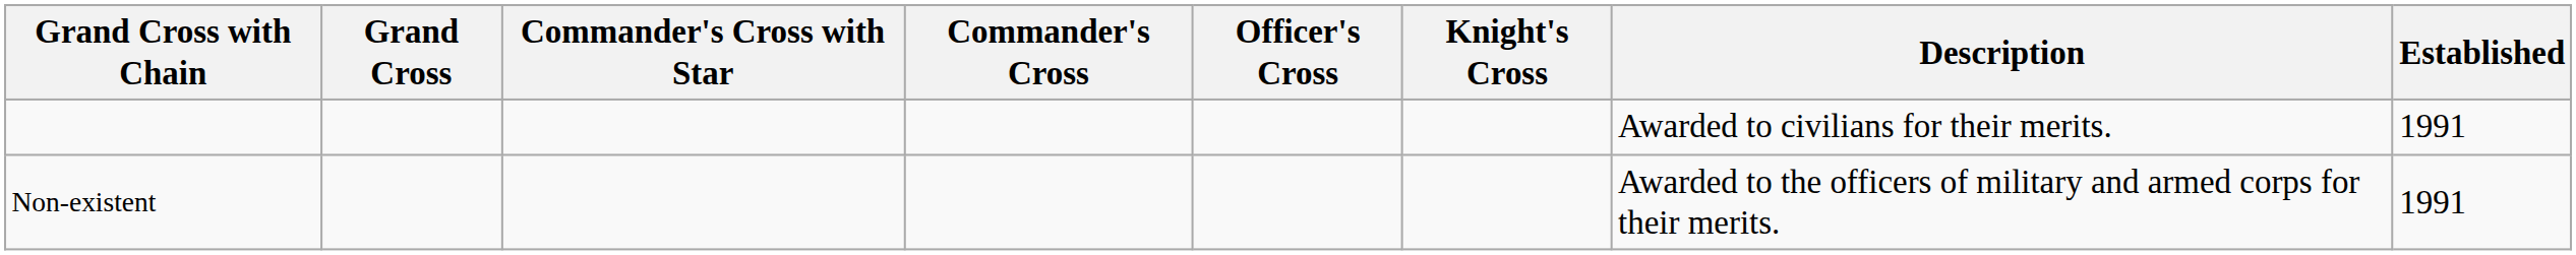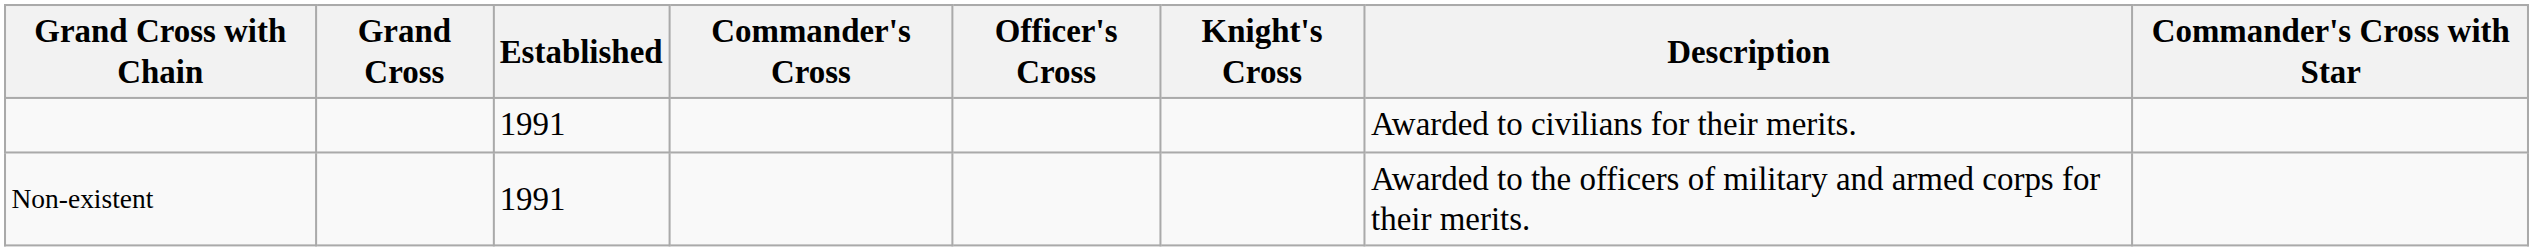 <table class="wikitable" style="font-size:85%;">
 <tr>
 <th><big>Grand Cross with Chain</big></th>
 <th><big>Grand Cross</big></th>
-<th><big>Commander's Cross with Star</big></th>
+<th><big>Established</big></th>
 <th><big>Commander's Cross</big></th>
 <th><big>Officer's Cross</big></th>
 <th><big>Knight's Cross</big></th>
 <th><big>Description</big></th>
-<th><big>Established</big></th>
+<th><big>Commander's Cross with Star</big></th>
 </tr>
 <tr>
 <td><big></big></td>
 <td><big></big></td>
-<td><big></big></td>
+<td><big>1991</big></td>
 <td><big></big></td>
 <td><big></big></td>
 <td><big></big></td>
 <td><big>Awarded to civilians for their merits.</big></td>
-<td><big>1991</big></td>
+<td><big></big></td>
 </tr>
 <tr>
 <td>Non-existent</td>
 <td><big></big></td>
-<td><big></big></td>
+<td><big>1991</big></td>
 <td><big></big></td>
 <td><big></big></td>
 <td><big></big></td>
 <td><big>Awarded to the officers of military and armed corps for their merits.</big></td>
-<td><big>1991</big></td>
+<td><big></big></td>
 </tr>
 </table>
